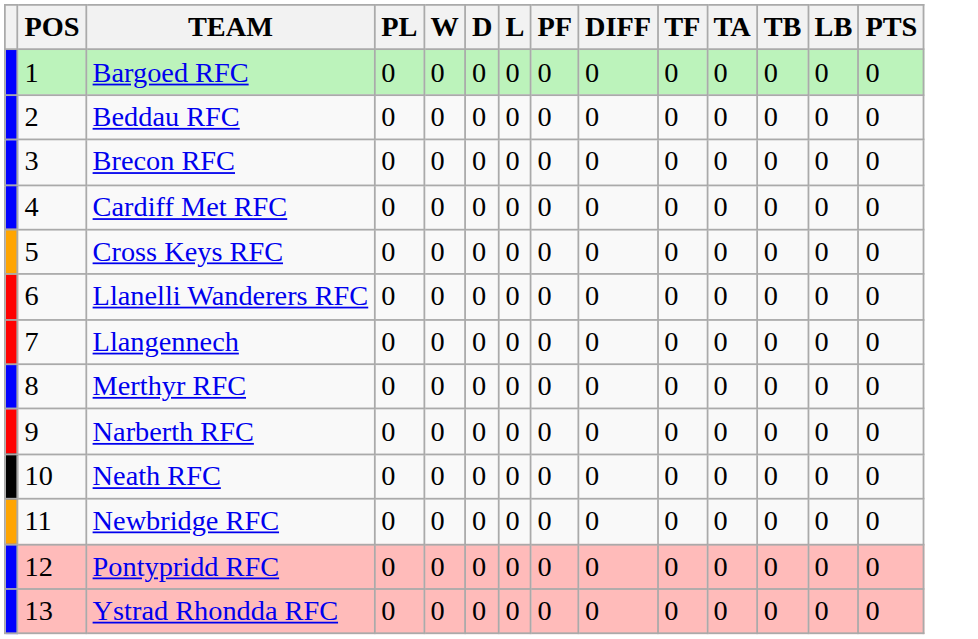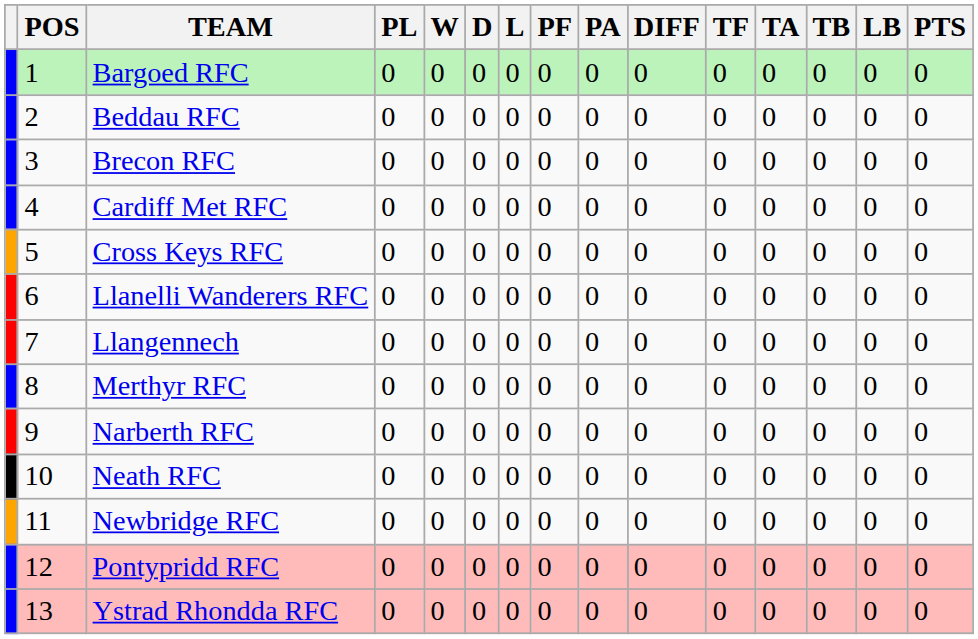 <table class="wikitable" style="vertical-align:bottom;">
 <tr>
 <th></th>
 <th>POS</th>
 <th>TEAM</th>
 <th>PL</th>
 <th>W</th>
 <th>D</th>
 <th>L</th>
 <th>PF</th>
+<th>PA</th>
 <th>DIFF</th>
 <th>TF</th>
 <th>TA</th>
 <th>TB</th>
 <th>LB</th>
 <th>PTS</th>
 </tr>
 <tr>
 <td style="background: blue"></td>
 <td style="background: #bcf3bb">1</td>
 <td style="background: #bcf3bb"><a href='#'>Bargoed RFC</a></td>
+<td style="background: #bcf3bb">0</td>
 <td style="background: #bcf3bb">0</td>
 <td style="background: #bcf3bb">0</td>
 <td style="background: #bcf3bb">0</td>
 <td style="background: #bcf3bb">0</td>
 <td style="background: #bcf3bb">0</td>
 <td style="background: #bcf3bb">0</td>
 <td style="background: #bcf3bb">0</td>
 <td style="background: #bcf3bb">0</td>
 <td style="background: #bcf3bb">0</td>
 <td style="background: #bcf3bb">0</td>
 <td style="background: #bcf3bb">0</td>
 </tr>
 <tr>
 <td style="background: blue"></td>
 <td>2</td>
 <td><a href='#'>Beddau RFC</a></td>
 <td>0</td>
 <td>0</td>
 <td>0</td>
 <td>0</td>
 <td>0</td>
 <td>0</td>
 <td>0</td>
 <td>0</td>
 <td>0</td>
 <td>0</td>
 <td>0</td>
+<td>0</td>
 </tr>
 <tr>
 <td style="background: blue"></td>
 <td>3</td>
 <td><a href='#'>Brecon RFC</a></td>
+<td>0</td>
 <td>0</td>
 <td>0</td>
 <td>0</td>
 <td>0</td>
 <td>0</td>
 <td>0</td>
 <td>0</td>
 <td>0</td>
 <td>0</td>
 <td>0</td>
 <td>0</td>
 </tr>
 <tr>
 <td style="background: blue"></td>
 <td>4</td>
 <td><a href='#'>Cardiff Met RFC</a></td>
 <td>0</td>
 <td>0</td>
 <td>0</td>
 <td>0</td>
 <td>0</td>
 <td>0</td>
 <td>0</td>
 <td>0</td>
 <td>0</td>
 <td>0</td>
 <td>0</td>
+<td>0</td>
 </tr>
 <tr>
 <td style="background: orange"></td>
 <td>5</td>
 <td><a href='#'>Cross Keys RFC</a></td>
+<td>0</td>
 <td>0</td>
 <td>0</td>
 <td>0</td>
 <td>0</td>
 <td>0</td>
 <td>0</td>
 <td>0</td>
 <td>0</td>
 <td>0</td>
 <td>0</td>
 <td>0</td>
 </tr>
 <tr>
 <td style="background: red"></td>
 <td>6</td>
 <td><a href='#'>Llanelli Wanderers RFC</a></td>
 <td>0</td>
 <td>0</td>
 <td>0</td>
 <td>0</td>
 <td>0</td>
 <td>0</td>
 <td>0</td>
 <td>0</td>
 <td>0</td>
 <td>0</td>
 <td>0</td>
+<td>0</td>
 </tr>
 <tr>
 <td style="background: red"></td>
 <td>7</td>
 <td><a href='#'>Llangennech</a></td>
+<td>0</td>
 <td>0</td>
 <td>0</td>
 <td>0</td>
 <td>0</td>
 <td>0</td>
 <td>0</td>
 <td>0</td>
 <td>0</td>
 <td>0</td>
 <td>0</td>
 <td>0</td>
 </tr>
 <tr>
 <td style="background: blue"></td>
 <td>8</td>
 <td><a href='#'>Merthyr RFC</a></td>
 <td>0</td>
 <td>0</td>
 <td>0</td>
 <td>0</td>
 <td>0</td>
 <td>0</td>
 <td>0</td>
 <td>0</td>
 <td>0</td>
 <td>0</td>
 <td>0</td>
+<td>0</td>
 </tr>
 <tr>
 <td style="background: red"></td>
 <td>9</td>
 <td><a href='#'>Narberth RFC</a></td>
+<td>0</td>
 <td>0</td>
 <td>0</td>
 <td>0</td>
 <td>0</td>
 <td>0</td>
 <td>0</td>
 <td>0</td>
 <td>0</td>
 <td>0</td>
 <td>0</td>
 <td>0</td>
 </tr>
 <tr>
 <td style="background: black"></td>
 <td>10</td>
 <td><a href='#'>Neath RFC</a></td>
 <td>0</td>
 <td>0</td>
 <td>0</td>
 <td>0</td>
 <td>0</td>
 <td>0</td>
 <td>0</td>
 <td>0</td>
 <td>0</td>
 <td>0</td>
 <td>0</td>
+<td>0</td>
 </tr>
 <tr>
 <td style="background: orange"></td>
 <td>11</td>
 <td><a href='#'>Newbridge RFC</a></td>
+<td>0</td>
 <td>0</td>
 <td>0</td>
 <td>0</td>
 <td>0</td>
 <td>0</td>
 <td>0</td>
 <td>0</td>
 <td>0</td>
 <td>0</td>
 <td>0</td>
 <td>0</td>
 </tr>
 <tr>
 <td style="background: blue"></td>
 <td style="background: #ffbbba">12</td>
 <td style="background: #ffbbba"><a href='#'>Pontypridd RFC</a></td>
 <td style="background: #ffbbba">0</td>
 <td style="background: #ffbbba">0</td>
 <td style="background: #ffbbba">0</td>
 <td style="background: #ffbbba">0</td>
 <td style="background: #ffbbba">0</td>
 <td style="background: #ffbbba">0</td>
 <td style="background: #ffbbba">0</td>
 <td style="background: #ffbbba">0</td>
 <td style="background: #ffbbba">0</td>
 <td style="background: #ffbbba">0</td>
 <td style="background: #ffbbba">0</td>
+<td style="background: #ffbbba">0</td>
 </tr>
 <tr>
 <td style="background: blue"></td>
 <td style="background: #ffbbba">13</td>
 <td style="background: #ffbbba"><a href='#'>Ystrad Rhondda RFC</a></td>
 <td style="background: #ffbbba">0</td>
 <td style="background: #ffbbba">0</td>
 <td style="background: #ffbbba">0</td>
 <td style="background: #ffbbba">0</td>
 <td style="background: #ffbbba">0</td>
 <td style="background: #ffbbba">0</td>
 <td style="background: #ffbbba">0</td>
 <td style="background: #ffbbba">0</td>
 <td style="background: #ffbbba">0</td>
 <td style="background: #ffbbba">0</td>
 <td style="background: #ffbbba">0</td>
+<td style="background: #ffbbba">0</td>
 </tr>
 </table>
